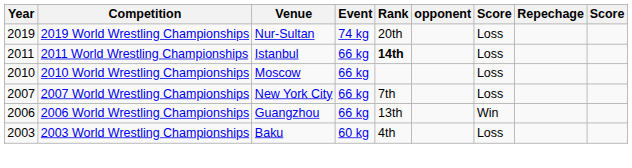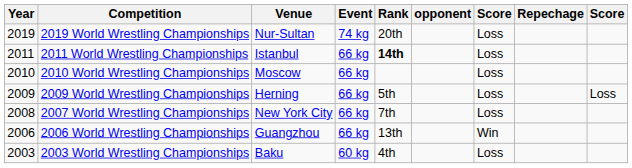 <table Class="wikitable sortable">
 <tr>
 <th>Year</th>
 <th>Competition</th>
 <th>Venue</th>
 <th>Event</th>
 <th>Rank</th>
 <th>opponent</th>
 <th>Score</th>
 <th>Repechage</th>
 <th>Score</th>
 </tr>
 <tr>
 <td>2019</td>
 <td><a href='#'>2019 World Wrestling Championships</a></td>
 <td><a href='#'>Nur-Sultan</a></td>
 <td><a href='#'>74 kg</a></td>
 <td>20th</td>
 <td></td>
 <td>Loss</td>
 <td></td>
 <td></td>
 </tr>
 <tr>
 <td>2011</td>
 <td><a href='#'>2011 World Wrestling Championships</a></td>
 <td><a href='#'>Istanbul</a></td>
 <td><a href='#'>66 kg</a></td>
 <td><strong>14th</strong></td>
 <td></td>
 <td>Loss</td>
 <td></td>
 <td></td>
 </tr>
 <tr>
 <td>2010</td>
 <td><a href='#'>2010 World Wrestling Championships</a></td>
 <td><a href='#'>Moscow</a></td>
 <td><a href='#'>66 kg</a></td>
 <td></td>
 <td></td>
 <td>Loss</td>
 <td></td>
 <td></td>
 </tr>
 <tr>
-<td>2007</td>
+<td>2009</td>
+<td><a href='#'>2009 World Wrestling Championships</a></td>
+<td><a href='#'>Herning</a></td>
+<td><a href='#'>66 kg</a></td>
+<td>5th</td>
+<td></td>
+<td>Loss</td>
+<td></td>
+<td>Loss</td>
+</tr>
+<tr>
+<td>2008</td>
 <td><a href='#'>2007 World Wrestling Championships</a></td>
 <td><a href='#'>New York City</a></td>
 <td><a href='#'>66 kg</a></td>
 <td>7th</td>
 <td></td>
 <td>Loss</td>
 <td></td>
 <td></td>
 </tr>
 <tr>
 <td>2006</td>
 <td><a href='#'>2006 World Wrestling Championships</a></td>
 <td><a href='#'>Guangzhou</a></td>
 <td><a href='#'>66 kg</a></td>
 <td>13th</td>
 <td></td>
 <td>Win</td>
 <td></td>
 <td></td>
 </tr>
 <tr>
 <td>2003</td>
 <td><a href='#'>2003 World Wrestling Championships</a></td>
 <td><a href='#'>Baku</a></td>
 <td><a href='#'>60 kg</a></td>
 <td>4th</td>
 <td></td>
 <td>Loss</td>
 <td></td>
 <td></td>
 </tr>
 </table>
